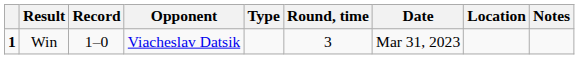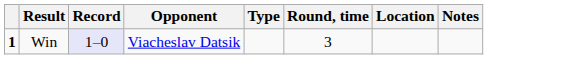 <table class="wikitable" style="text-align:center">
 <tr>
 <th></th>
 <th>Result</th>
 <th>Record</th>
 <th>Opponent</th>
 <th>Type</th>
 <th>Round, time</th>
-<th>Date</th>
 <th>Location</th>
 <th>Notes</th>
 </tr>
 <tr>
 <td><strong>1</strong></td>
 <td>Win</td>
-<td>1–0</td>
+<td style="background: lavender;">1–0</td>
 <td style="text-align:left;"><a href='#'>Viacheslav Datsik</a></td>
 <td></td>
 <td>3</td>
-<td>Mar 31, 2023</td>
 <td style="text-align:left;"></td>
 <td></td>
 </tr>
 </table>
